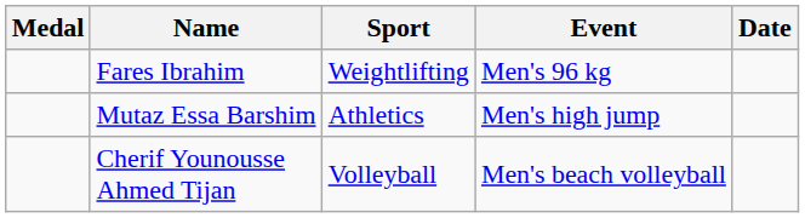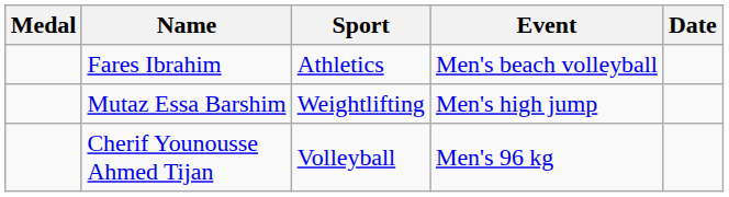 <table class="wikitable sortable" style="font-size: 95%;">
 <tr>
 <th>Medal</th>
 <th>Name</th>
 <th>Sport</th>
 <th>Event</th>
 <th>Date</th>
 </tr>
 <tr>
 <td></td>
 <td><a href='#'>Fares Ibrahim</a></td>
-<td><a href='#'>Weightlifting</a></td>
-<td><a href='#'>Men's 96 kg</a></td>
+<td><a href='#'>Athletics</a></td>
+<td><a href='#'>Men's beach volleyball</a></td>
 <td></td>
 </tr>
 <tr>
 <td></td>
 <td><a href='#'>Mutaz Essa Barshim</a></td>
-<td><a href='#'>Athletics</a></td>
+<td><a href='#'>Weightlifting</a></td>
 <td><a href='#'>Men's high jump</a></td>
 <td></td>
 </tr>
 <tr>
 <td></td>
 <td><a href='#'>Cherif Younousse</a><br><a href='#'>Ahmed Tijan</a></td>
 <td><a href='#'>Volleyball</a></td>
-<td><a href='#'>Men's beach volleyball</a></td>
+<td><a href='#'>Men's 96 kg</a></td>
 <td></td>
 </tr>
 </table>
